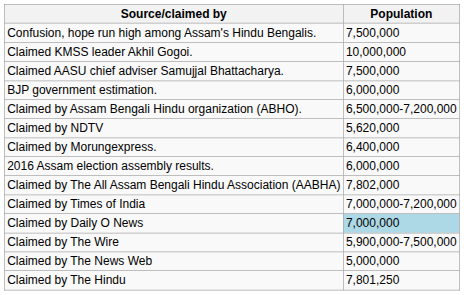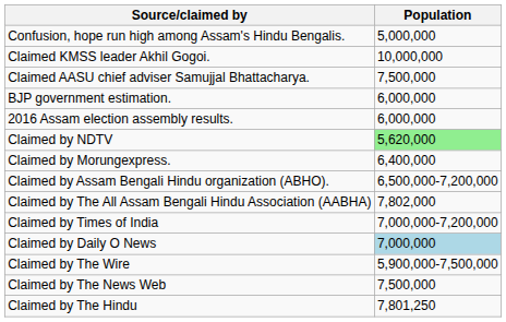 <table class="wikitable">
 <tr>
 <th>Source/claimed by</th>
 <th>Population</th>
 </tr>
 <tr>
 <td>Confusion, hope run high among Assam's Hindu Bengalis.</td>
-<td>7,500,000</td>
+<td>5,000,000</td>
 </tr>
 <tr>
 <td>Claimed KMSS leader Akhil Gogoi.</td>
 <td>10,000,000</td>
 </tr>
 <tr>
 <td>Claimed AASU chief adviser Samujjal Bhattacharya.</td>
 <td>7,500,000</td>
 </tr>
 <tr>
 <td>BJP government estimation.</td>
 <td>6,000,000</td>
 </tr>
 <tr>
-<td>Claimed by Assam Bengali Hindu organization (ABHO).</td>
-<td>6,500,000-7,200,000</td>
+<td>2016 Assam election assembly results.</td>
+<td>6,000,000</td>
 </tr>
 <tr>
 <td>Claimed by NDTV</td>
-<td>5,620,000</td>
+<td style="background: lightgreen;">5,620,000</td>
 </tr>
 <tr>
 <td>Claimed by Morungexpress.</td>
 <td>6,400,000</td>
 </tr>
 <tr>
-<td>2016 Assam election assembly results.</td>
-<td>6,000,000</td>
+<td>Claimed by Assam Bengali Hindu organization (ABHO).</td>
+<td>6,500,000-7,200,000</td>
 </tr>
 <tr>
 <td>Claimed by The All Assam Bengali Hindu Association (AABHA)</td>
 <td>7,802,000</td>
 </tr>
 <tr>
 <td>Claimed by Times of India</td>
 <td>7,000,000-7,200,000</td>
 </tr>
 <tr>
 <td>Claimed by Daily O News</td>
 <td style="background: lightblue;">7,000,000</td>
 </tr>
 <tr>
 <td>Claimed by The Wire</td>
 <td>5,900,000-7,500,000</td>
 </tr>
 <tr>
 <td>Claimed by The News Web </td>
-<td>5,000,000</td>
+<td>7,500,000</td>
 </tr>
 <tr>
 <td>Claimed by The Hindu </td>
 <td>7,801,250</td>
 </tr>
 </table>
